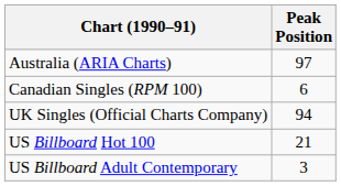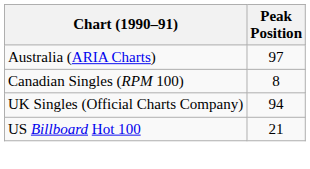 <table class="wikitable sortable">
 <tr>
 <th>Chart (1990–91)</th>
 <th>Peak<br>Position</th>
 </tr>
 <tr>
 <td>Australia (<a href='#'>ARIA Charts</a>)</td>
 <td style="text-align:center;">97</td>
 </tr>
 <tr>
 <td>Canadian Singles (<em>RPM</em> 100)</td>
-<td style="text-align:center;">6</td>
+<td style="text-align:center;">8</td>
 </tr>
 <tr>
 <td>UK Singles (Official Charts Company)</td>
 <td style="text-align:center;">94</td>
 </tr>
 <tr>
 <td>US <em><a href='#'>Billboard</a></em> <a href='#'>Hot 100</a></td>
 <td style="text-align:center;">21</td>
 </tr>
-<tr>
-<td>US <em>Billboard</em> <a href='#'>Adult Contemporary</a></td>
-<td style="text-align:center;">3</td>
-</tr>
 </table>
